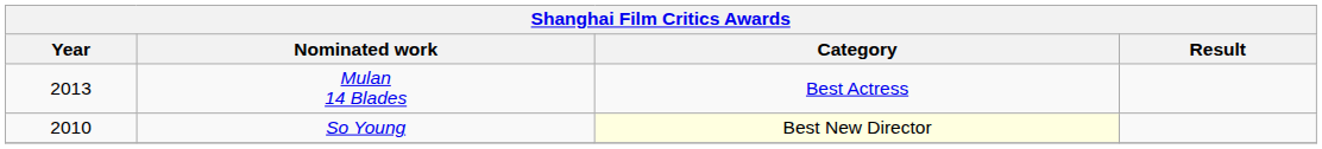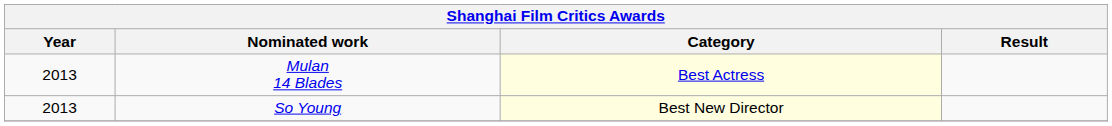 <table width="90%" class="wikitable sortable">
 <tr>
 <th colspan="4" align="center"><a href='#'>Shanghai Film Critics Awards</a></th>
 </tr>
 <tr>
 <th width="10%">Year</th>
 <th width="35%">Nominated work</th>
 <th width="40%">Category</th>
 <th width="15%">Result</th>
 </tr>
 <tr>
 <td align="center">2013</td>
 <td align="center"><em><a href='#'>Mulan</a></em><br><em><a href='#'>14 Blades</a></em></td>
-<td align="center"><a href='#'>Best Actress</a></td>
+<td align="center" style="background: lightyellow;"><a href='#'>Best Actress</a></td>
 <td></td>
 </tr>
 <tr>
-<td align="center">2010</td>
+<td align="center">2013</td>
 <td align="center"><em><a href='#'>So Young</a></em></td>
 <td align="center" style="background: lightyellow;">Best New Director</td>
 <td></td>
 </tr>
 <tr>
 </tr>
 </table>
